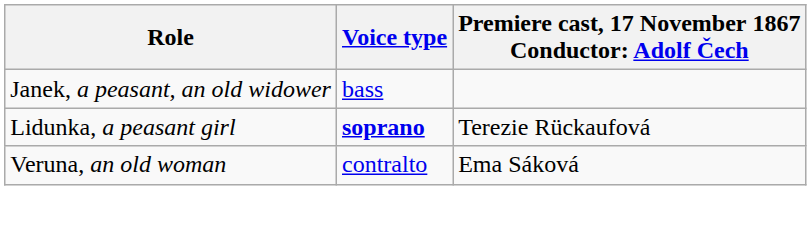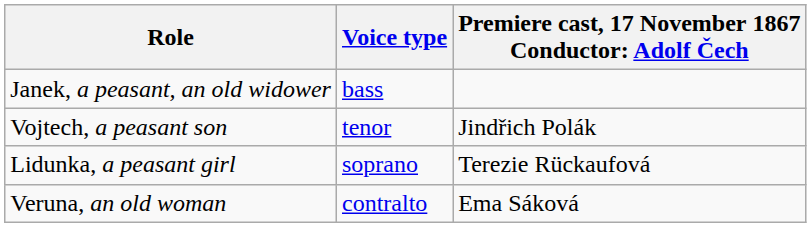 <table class="wikitable">
 <tr>
 <th>Role</th>
 <th><a href='#'>Voice type</a></th>
 <th>Premiere cast, 17 November 1867<br>Conductor: <a href='#'>Adolf Čech</a></th>
 </tr>
 <tr>
 <td>Janek, <em>a peasant, an old widower</em></td>
 <td><a href='#'>bass</a></td>
 <td></td>
 </tr>
 <tr>
+<td>Vojtech, <em>a peasant son</em></td>
+<td><a href='#'>tenor</a></td>
+<td>Jindřich Polák</td>
+</tr>
+<tr>
 <td>Lidunka, <em>a peasant girl</em></td>
-<td><strong><a href='#'>soprano</a></strong></td>
+<td><a href='#'>soprano</a></td>
 <td>Terezie Rückaufová</td>
 </tr>
 <tr>
 <td>Veruna, <em>an old woman</em></td>
 <td><a href='#'>contralto</a></td>
 <td>Ema Sáková</td>
 </tr>
 </table>
